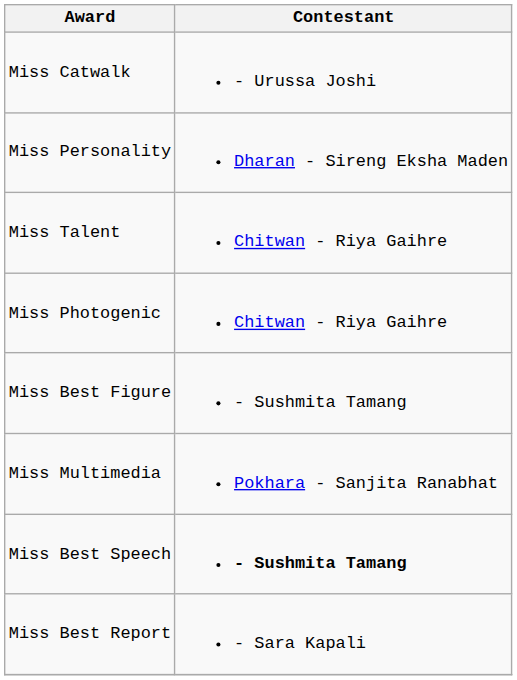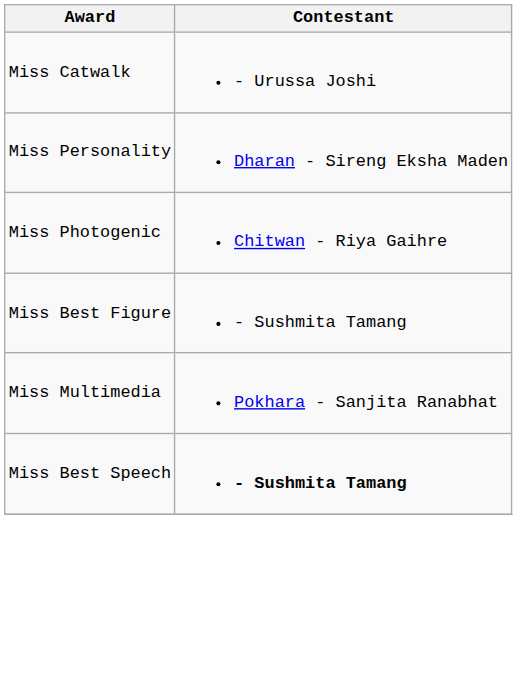 <table class="wikitable sortable unsortable" style="font-size: 95%">
 <tr>
 <th>Award</th>
 <th>Contestant</th>
 </tr>
 <tr>
 <td>Miss Catwalk</td>
 <td><br><ul><li>  - Urussa Joshi</li></ul></td>
 </tr>
 <tr>
 <td>Miss Personality</td>
 <td><br><ul><li> <a href='#'>Dharan</a> - Sireng Eksha Maden</li></ul></td>
-</tr>
-<tr>
-<td>Miss Talent</td>
-<td><br><ul><li> <a href='#'>Chitwan</a> - Riya Gaihre</li></ul></td>
 </tr>
 <tr>
 <td>Miss Photogenic</td>
 <td><br><ul><li> <a href='#'>Chitwan</a> - Riya Gaihre</li></ul></td>
 </tr>
 <tr>
 <td>Miss Best Figure</td>
 <td><br><ul><li> - Sushmita Tamang</li></ul></td>
 </tr>
 <tr>
 <td>Miss Multimedia</td>
 <td><br><ul><li> <a href='#'>Pokhara</a> - Sanjita Ranabhat</li></ul></td>
 </tr>
 <tr>
 <td>Miss Best Speech</td>
 <td><strong><br><ul><li> - Sushmita Tamang</li></ul></strong></td>
 </tr>
 <tr>
-<td>Miss Best Report</td>
-<td><br><ul><li> - Sara Kapali</li></ul></td>
-</tr>
-<tr>
 </tr>
 </table>
